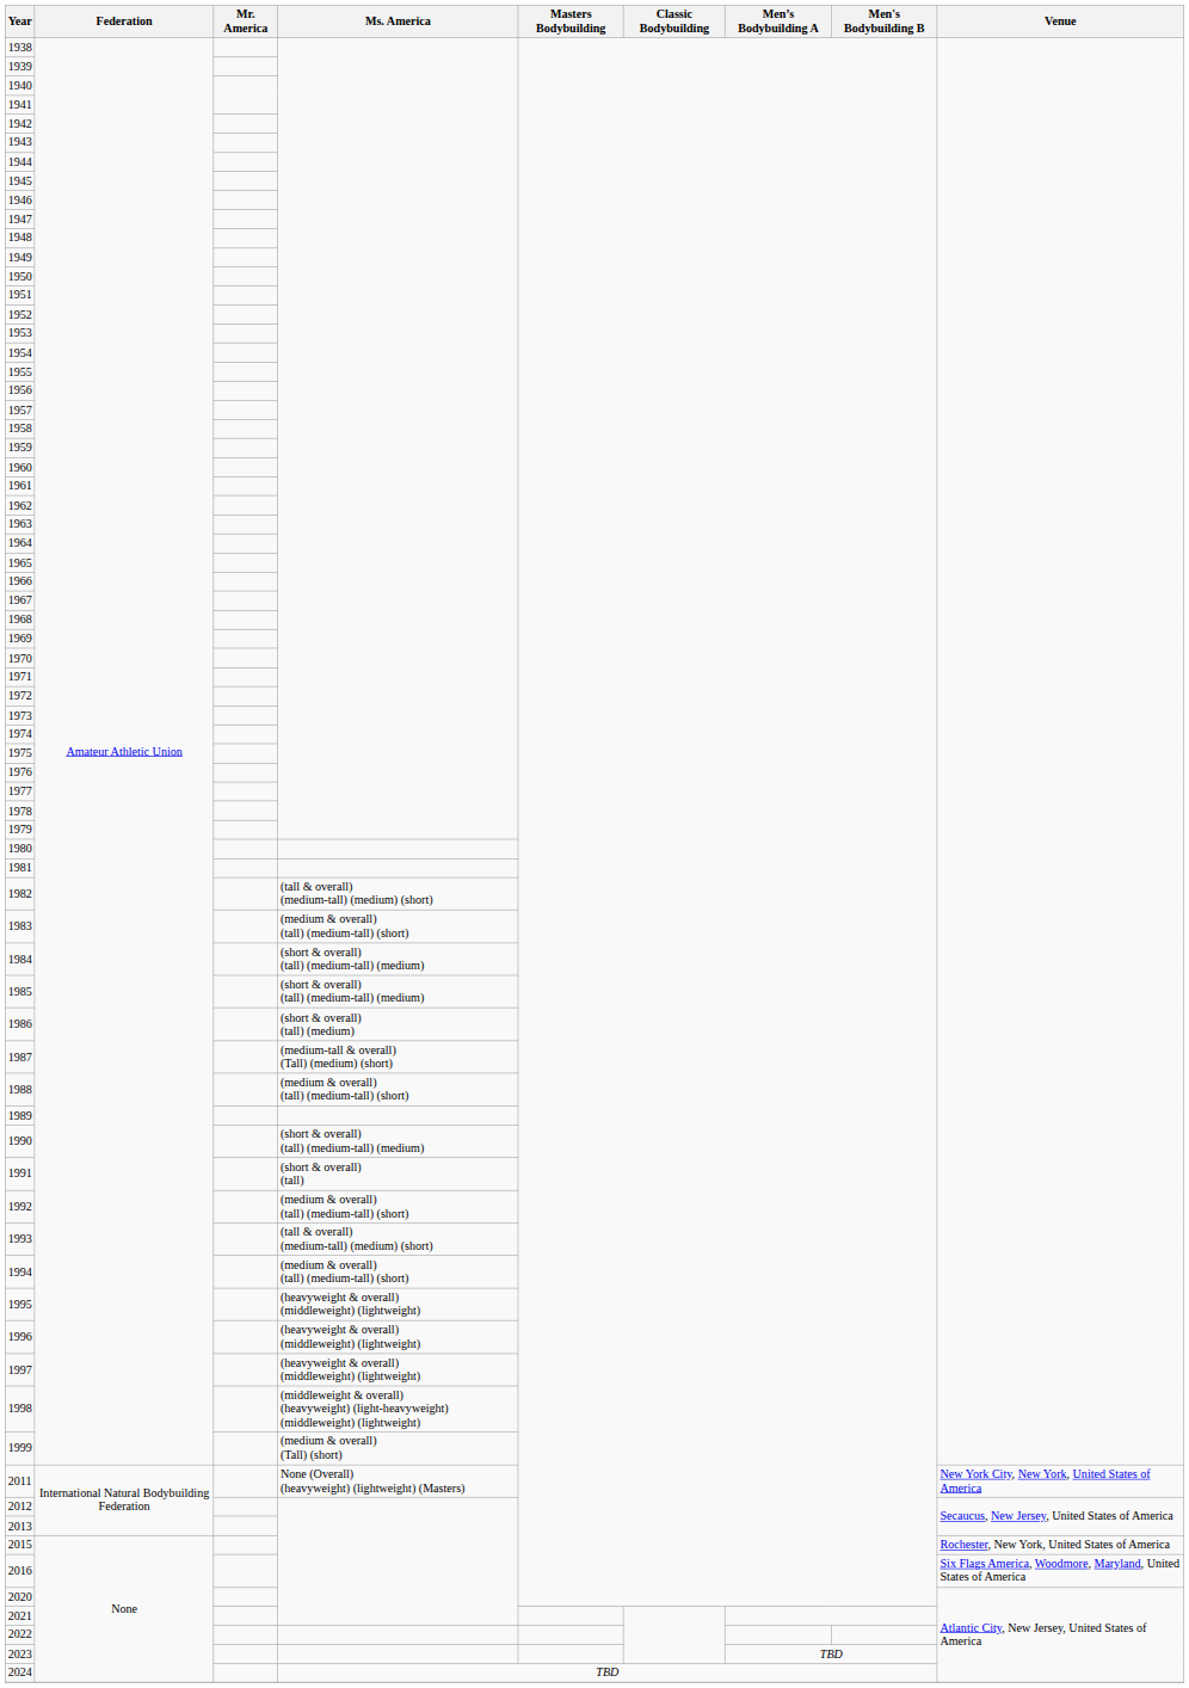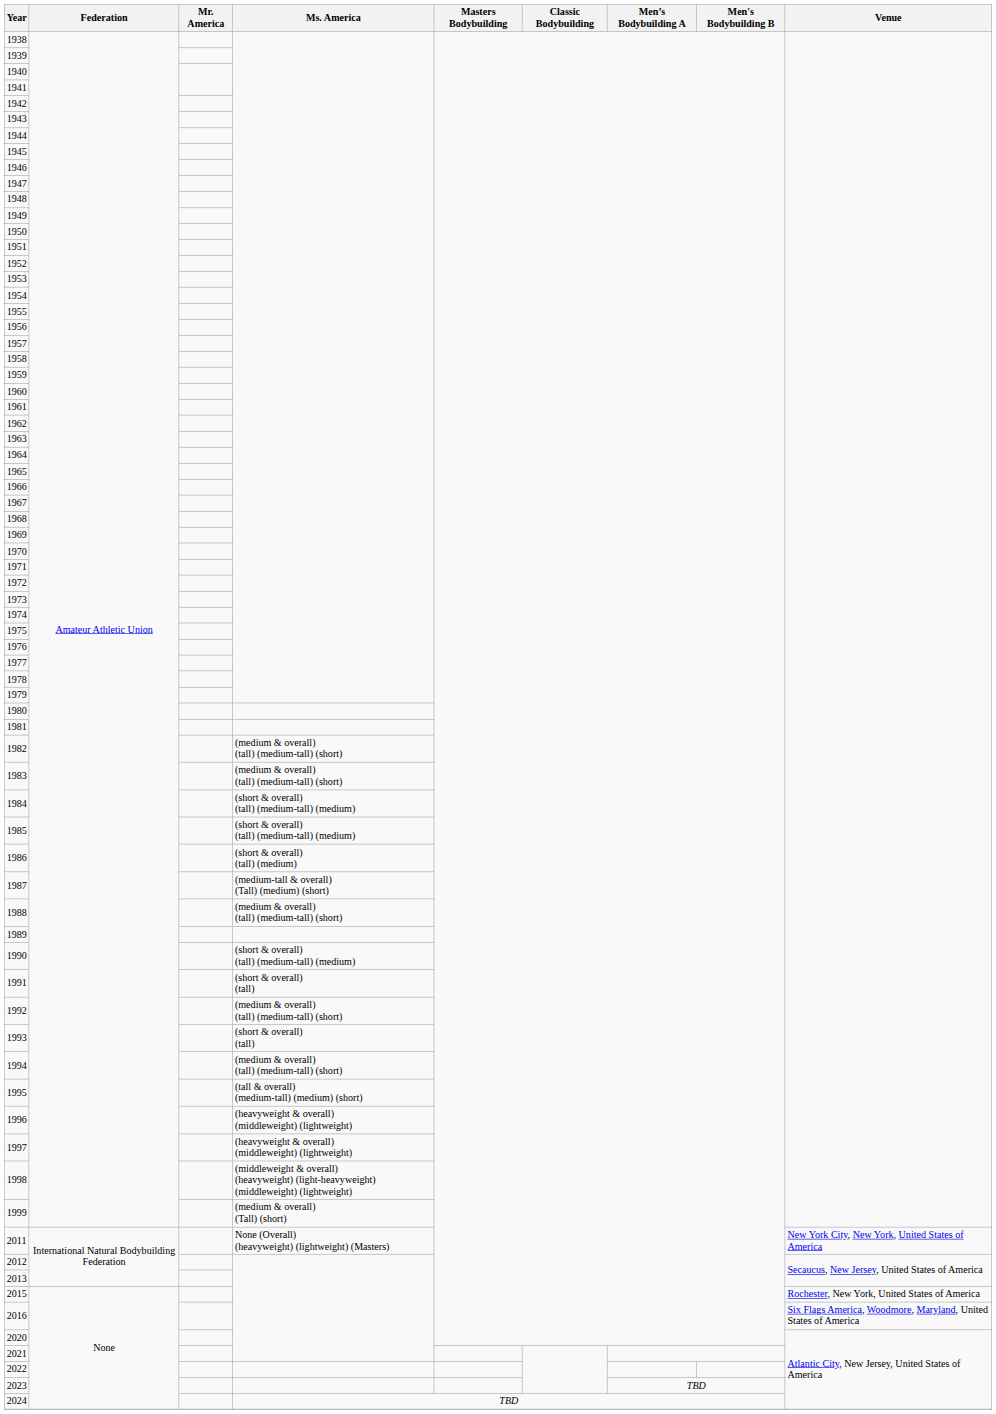 <table class="wikitable sortable sticky-header-multi">
 <tr>
 <th>Year</th>
 <th>Federation</th>
 <th>Mr. America</th>
 <th>Ms. America</th>
 <th>Masters Bodybuilding</th>
 <th>Classic Bodybuilding</th>
 <th>Men’s Bodybuilding A</th>
 <th>Men's Bodybuilding B</th>
 <th>Venue</th>
 </tr>
 <tr>
 <td>1938</td>
 <td rowspan=62 colspan=1 align="center"><a href='#'>Amateur Athletic Union</a></td>
 <td></td>
 <td rowspan=42 colspan=1></td>
 <td rowspan=68 colspan=4></td>
 </tr>
 <tr>
 <td>1939</td>
 <td></td>
 </tr>
 <tr>
 <td>1940</td>
 <td rowspan=2 colspan=1></td>
 </tr>
 <tr>
 <td>1941</td>
 </tr>
 <tr>
 <td>1942</td>
 <td></td>
 </tr>
 <tr>
 <td>1943</td>
 <td></td>
 </tr>
 <tr>
 <td>1944</td>
 <td></td>
 </tr>
 <tr>
 <td>1945</td>
 <td></td>
 </tr>
 <tr>
 <td>1946</td>
 <td></td>
 </tr>
 <tr>
 <td>1947</td>
 <td></td>
 </tr>
 <tr>
 <td>1948</td>
 <td></td>
 </tr>
 <tr>
 <td>1949</td>
 <td></td>
 </tr>
 <tr>
 <td>1950</td>
 <td></td>
 </tr>
 <tr>
 <td>1951</td>
 <td></td>
 </tr>
 <tr>
 <td>1952</td>
 <td></td>
 </tr>
 <tr>
 <td>1953</td>
 <td></td>
 </tr>
 <tr>
 <td>1954</td>
 <td></td>
 </tr>
 <tr>
 <td>1955</td>
 <td></td>
 </tr>
 <tr>
 <td>1956</td>
 <td></td>
 </tr>
 <tr>
 <td>1957</td>
 <td></td>
 </tr>
 <tr>
 <td>1958</td>
 <td></td>
 </tr>
 <tr>
 <td>1959</td>
 <td></td>
 </tr>
 <tr>
 <td>1960</td>
 <td></td>
 </tr>
 <tr>
 <td>1961</td>
 <td></td>
 </tr>
 <tr>
 <td>1962</td>
 <td></td>
 </tr>
 <tr>
 <td>1963</td>
 <td></td>
 </tr>
 <tr>
 <td>1964</td>
 <td></td>
 </tr>
 <tr>
 <td>1965</td>
 <td></td>
 </tr>
 <tr>
 <td>1966</td>
 <td></td>
 </tr>
 <tr>
 <td>1967</td>
 <td></td>
 </tr>
 <tr>
 <td>1968</td>
 <td></td>
 </tr>
 <tr>
 <td>1969</td>
 <td></td>
 </tr>
 <tr>
 <td>1970</td>
 <td></td>
 </tr>
 <tr>
 <td>1971</td>
 <td></td>
 </tr>
 <tr>
 <td>1972</td>
 <td></td>
 </tr>
 <tr>
 <td>1973</td>
 <td></td>
 </tr>
 <tr>
 <td>1974</td>
 <td></td>
 </tr>
 <tr>
 <td>1975</td>
 <td></td>
 </tr>
 <tr>
 <td>1976</td>
 <td></td>
 </tr>
 <tr>
 <td>1977</td>
 <td></td>
 </tr>
 <tr>
 <td>1978</td>
 <td></td>
 </tr>
 <tr>
 <td>1979</td>
 <td></td>
 </tr>
 <tr>
 <td>1980</td>
 <td></td>
 <td></td>
 </tr>
 <tr>
 <td>1981</td>
 <td></td>
 <td></td>
 </tr>
 <tr>
 <td>1982</td>
 <td></td>
-<td> (tall & overall)<br> (medium-tall) (medium) (short)</td>
+<td> (medium & overall)<br> (tall) (medium-tall) (short)</td>
 </tr>
 <tr>
 <td>1983</td>
 <td></td>
 <td> (medium & overall)<br> (tall) (medium-tall) (short)</td>
 </tr>
 <tr>
 <td>1984</td>
 <td></td>
 <td> (short & overall)<br> (tall) (medium-tall) (medium)</td>
 </tr>
 <tr>
 <td>1985</td>
 <td></td>
 <td> (short & overall)<br> (tall) (medium-tall) (medium)</td>
 </tr>
 <tr>
 <td>1986</td>
 <td></td>
 <td> (short & overall)<br> (tall) (medium)</td>
 </tr>
 <tr>
 <td>1987</td>
 <td></td>
 <td> (medium-tall & overall)<br> (Tall) (medium) (short)</td>
 </tr>
 <tr>
 <td>1988</td>
 <td></td>
 <td> (medium & overall)<br> (tall) (medium-tall) (short)</td>
 </tr>
 <tr>
 <td>1989</td>
 <td></td>
 <td></td>
 </tr>
 <tr>
 <td>1990</td>
 <td></td>
 <td> (short & overall)<br> (tall) (medium-tall) (medium)</td>
 </tr>
 <tr>
 <td>1991</td>
 <td></td>
 <td> (short & overall)<br> (tall)</td>
 </tr>
 <tr>
 <td>1992</td>
 <td></td>
 <td> (medium & overall)<br> (tall) (medium-tall) (short)</td>
 </tr>
 <tr>
 <td>1993</td>
 <td></td>
-<td> (tall & overall)<br> (medium-tall) (medium) (short)</td>
+<td> (short & overall)<br> (tall)</td>
 </tr>
 <tr>
 <td>1994</td>
 <td></td>
 <td> (medium & overall)<br> (tall) (medium-tall) (short)</td>
 </tr>
 <tr>
 <td>1995</td>
 <td></td>
-<td> (heavyweight & overall)<br> (middleweight) (lightweight)</td>
+<td> (tall & overall)<br> (medium-tall) (medium) (short)</td>
 </tr>
 <tr>
 <td>1996</td>
 <td></td>
 <td> (heavyweight & overall)<br> (middleweight) (lightweight)</td>
 </tr>
 <tr>
 <td>1997</td>
 <td></td>
 <td> (heavyweight & overall)<br> (middleweight) (lightweight)</td>
 </tr>
 <tr>
 <td>1998</td>
 <td></td>
 <td> (middleweight & overall)<br> (heavyweight) (light-heavyweight) (middleweight) (lightweight)</td>
 </tr>
 <tr>
 <td>1999</td>
 <td></td>
 <td> (medium & overall)<br> (Tall) (short)</td>
 </tr>
 <tr>
 <td>2011</td>
 <td rowspan=3 colspan=1 align="center">International Natural Bodybuilding Federation</td>
 <td></td>
 <td>None (Overall)<br> (heavyweight) (lightweight) (Masters)</td>
 <td><a href='#'>New York City</a>, <a href='#'>New York</a>, <a href='#'>United States of America</a></td>
 </tr>
 <tr>
 <td>2012</td>
 <td></td>
 <td rowspan=6 colspan=1></td>
 <td rowspan=2 colspan=1><a href='#'>Secaucus</a>, <a href='#'>New Jersey</a>, United States of America</td>
 </tr>
 <tr>
 <td>2013</td>
 <td></td>
 </tr>
 <tr>
 <td>2015</td>
 <td rowspan=7 colspan=1 align="center">None</td>
 <td></td>
 <td><a href='#'>Rochester</a>, New York, United States of America</td>
 </tr>
 <tr>
 <td>2016</td>
 <td></td>
 <td><a href='#'>Six Flags America</a>, <a href='#'>Woodmore</a>, <a href='#'>Maryland</a>, United States of America</td>
 </tr>
 <tr>
 <td>2020</td>
 <td></td>
 <td rowspan=5 colspan=1><a href='#'>Atlantic City</a>, New Jersey, United States of America</td>
 </tr>
 <tr>
 <td>2021</td>
 <td></td>
 <td></td>
 <td rowspan=3 colspan=1></td>
 </tr>
 <tr>
 <td>2022</td>
 <td></td>
 <td></td>
 <td></td>
 <td></td>
 <td></td>
 </tr>
 <tr>
 <td>2023</td>
 <td></td>
 <td></td>
 <td></td>
 <td rowspan=1 colspan=2 align="center"><em>TBD</em></td>
 </tr>
 <tr>
 <td>2024</td>
 <td></td>
 <td rowspan=1 colspan=5 align="center"><em>TBD</em></td>
 </tr>
 <tr>
 </tr>
 </table>
